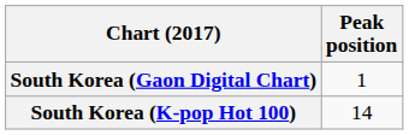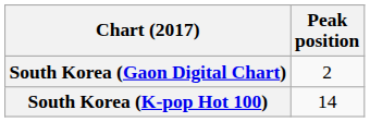 <table class="wikitable sortable plainrowheaders" style="text-align:center;">
 <tr>
 <th>Chart (2017)</th>
 <th>Peak<br>position</th>
 </tr>
 <tr>
 <th scope="row">South Korea (<a href='#'>Gaon Digital Chart</a>)</th>
-<td>1</td>
+<td>2</td>
 </tr>
 <tr>
 <th scope="row">South Korea (<a href='#'>K-pop Hot 100</a>)</th>
 <td>14</td>
 </tr>
 </table>
